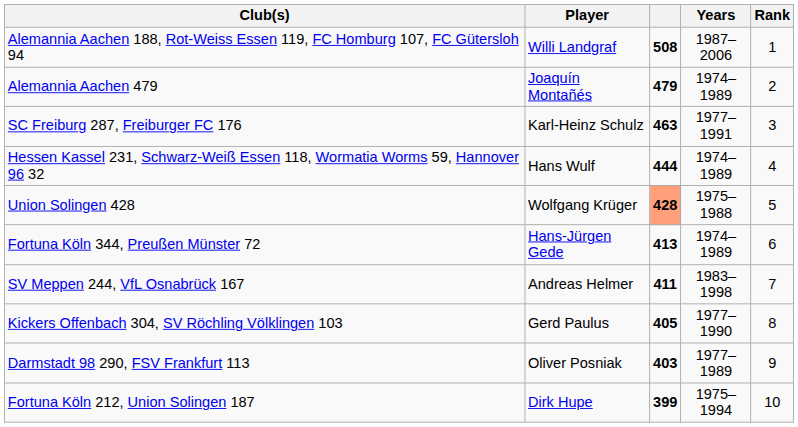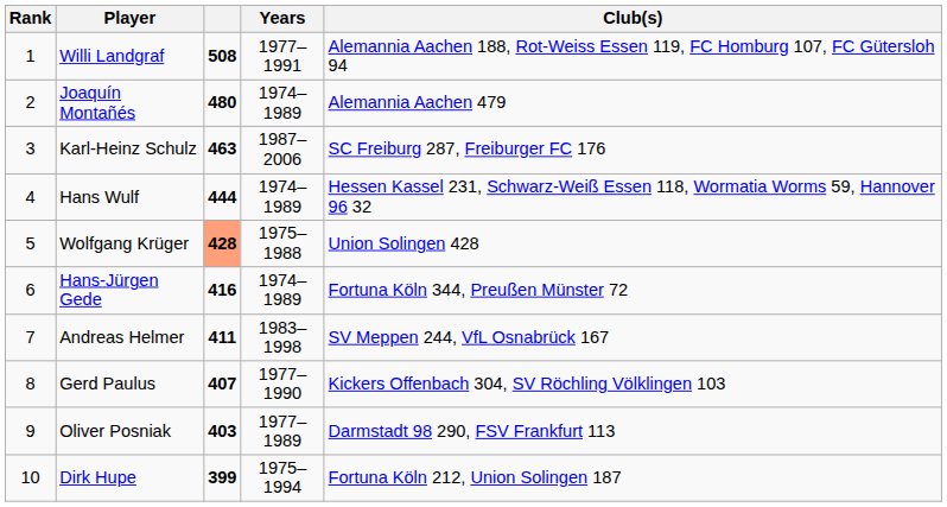 <table class="wikitable sortable nowrap" style="text-align: center;">
 <tr>
-<th class="unsortable">Club(s)</th>
+<th>Rank</th>
 <th>Player</th>
 <th></th>
 <th width=70>Years</th>
-<th>Rank</th>
+<th class="unsortable">Club(s)</th>
 </tr>
 <tr>
-<td align="left"><a href='#'>Alemannia Aachen</a> 188, <a href='#'>Rot-Weiss Essen</a> 119, <a href='#'>FC Homburg</a> 107, <a href='#'>FC Gütersloh</a> 94</td>
+<td>1</td>
 <td align="left"> <a href='#'>Willi Landgraf</a></td>
 <td><strong>508</strong></td>
-<td>1987–2006</td>
-<td>1</td>
+<td>1977–1991</td>
+<td align="left"><a href='#'>Alemannia Aachen</a> 188, <a href='#'>Rot-Weiss Essen</a> 119, <a href='#'>FC Homburg</a> 107, <a href='#'>FC Gütersloh</a> 94</td>
 </tr>
 <tr>
+<td>2</td>
+<td align="left"> <a href='#'>Joaquín Montañés</a></td>
+<td><strong>480</strong></td>
+<td>1974–1989</td>
 <td align="left"><a href='#'>Alemannia Aachen</a> 479</td>
-<td align="left"> <a href='#'>Joaquín Montañés</a></td>
-<td><strong>479</strong></td>
-<td>1974–1989</td>
-<td>2</td>
 </tr>
 <tr>
-<td align="left"><a href='#'>SC Freiburg</a> 287, <a href='#'>Freiburger FC</a> 176</td>
+<td>3</td>
 <td align="left"> Karl-Heinz Schulz</td>
 <td><strong>463</strong></td>
-<td>1977–1991</td>
-<td>3</td>
+<td>1987–2006</td>
+<td align="left"><a href='#'>SC Freiburg</a> 287, <a href='#'>Freiburger FC</a> 176</td>
 </tr>
 <tr>
-<td align="left"><a href='#'>Hessen Kassel</a> 231, <a href='#'>Schwarz-Weiß Essen</a> 118, <a href='#'>Wormatia Worms</a> 59, <a href='#'>Hannover 96</a> 32</td>
+<td>4</td>
 <td align="left"> Hans Wulf</td>
 <td><strong>444</strong></td>
 <td>1974–1989</td>
-<td>4</td>
+<td align="left"><a href='#'>Hessen Kassel</a> 231, <a href='#'>Schwarz-Weiß Essen</a> 118, <a href='#'>Wormatia Worms</a> 59, <a href='#'>Hannover 96</a> 32</td>
 </tr>
 <tr>
-<td align="left"><a href='#'>Union Solingen</a> 428</td>
+<td>5</td>
 <td align="left"> Wolfgang Krüger</td>
 <td style="background: lightsalmon;"><strong>428</strong></td>
 <td>1975–1988</td>
-<td>5</td>
+<td align="left"><a href='#'>Union Solingen</a> 428</td>
 </tr>
 <tr>
+<td>6</td>
+<td align="left"> <a href='#'>Hans-Jürgen Gede</a></td>
+<td><strong>416</strong></td>
+<td>1974–1989</td>
 <td align="left"><a href='#'>Fortuna Köln</a> 344, <a href='#'>Preußen Münster</a> 72</td>
-<td align="left"> <a href='#'>Hans-Jürgen Gede</a></td>
-<td><strong>413</strong></td>
-<td>1974–1989</td>
-<td>6</td>
 </tr>
 <tr>
-<td align="left"><a href='#'>SV Meppen</a> 244, <a href='#'>VfL Osnabrück</a> 167</td>
+<td>7</td>
 <td align="left"> Andreas Helmer</td>
 <td><strong>411</strong></td>
 <td>1983–1998</td>
-<td>7</td>
+<td align="left"><a href='#'>SV Meppen</a> 244, <a href='#'>VfL Osnabrück</a> 167</td>
 </tr>
 <tr>
+<td>8</td>
+<td align="left"> Gerd Paulus</td>
+<td><strong>407</strong></td>
+<td>1977–1990</td>
 <td align="left"><a href='#'>Kickers Offenbach</a> 304, <a href='#'>SV Röchling Völklingen</a> 103</td>
-<td align="left"> Gerd Paulus</td>
-<td><strong>405</strong></td>
-<td>1977–1990</td>
-<td>8</td>
 </tr>
 <tr>
-<td align="left"><a href='#'>Darmstadt 98</a> 290, <a href='#'>FSV Frankfurt</a> 113</td>
+<td>9</td>
 <td align="left"> Oliver Posniak</td>
 <td><strong>403</strong></td>
 <td>1977–1989</td>
-<td>9</td>
+<td align="left"><a href='#'>Darmstadt 98</a> 290, <a href='#'>FSV Frankfurt</a> 113</td>
 </tr>
 <tr>
-<td align="left"><a href='#'>Fortuna Köln</a> 212, <a href='#'>Union Solingen</a> 187</td>
+<td>10</td>
 <td align="left"> <a href='#'>Dirk Hupe</a></td>
 <td><strong>399</strong></td>
 <td>1975–1994</td>
-<td>10</td>
+<td align="left"><a href='#'>Fortuna Köln</a> 212, <a href='#'>Union Solingen</a> 187</td>
 </tr>
 </table>
